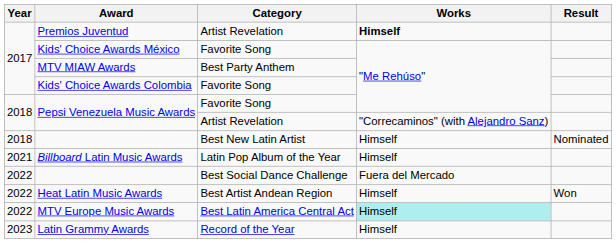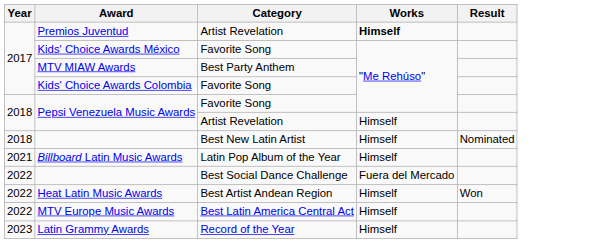 <table class="wikitable plainrowheaders">
 <tr>
 <th scope="col">Year</th>
 <th scope="col">Award</th>
 <th scope="col">Category</th>
 <th scope="col">Works</th>
 <th scope="col">Result</th>
 </tr>
 <tr>
 <td rowspan="4">2017</td>
 <td rowspan="1"><a href='#'>Premios Juventud</a></td>
 <td>Artist Revelation</td>
 <td><strong>Himself</strong></td>
 <td></td>
 </tr>
 <tr>
 <td rowspan="1"><a href='#'>Kids' Choice Awards México</a></td>
 <td>Favorite Song</td>
 <td rowspan="4">"<a href='#'>Me Rehúso</a>"</td>
 <td></td>
 </tr>
 <tr>
 <td rowspan="1"><a href='#'>MTV MIAW Awards</a></td>
 <td>Best Party Anthem</td>
 <td></td>
 </tr>
 <tr>
 <td rowspan="1"><a href='#'>Kids' Choice Awards Colombia</a></td>
 <td>Favorite Song</td>
 <td></td>
 </tr>
 <tr>
 <td rowspan="2">2018</td>
 <td rowspan="2"><a href='#'>Pepsi Venezuela Music Awards</a></td>
 <td>Favorite Song</td>
 <td></td>
 </tr>
 <tr>
 <td>Artist Revelation</td>
-<td>"Correcaminos" (with <a href='#'>Alejandro Sanz</a>)</td>
+<td>Himself</td>
 <td></td>
 </tr>
 <tr>
 <td>2018</td>
 <td></td>
 <td>Best New Latin Artist</td>
 <td>Himself</td>
 <td>Nominated</td>
 </tr>
 <tr>
 <td rowspan="1">2021</td>
 <td rowspan="1"><a href='#'><em>Billboard</em> Latin Music Awards</a></td>
 <td>Latin Pop Album of the Year</td>
 <td>Himself</td>
 <td></td>
 </tr>
 <tr>
 <td>2022</td>
 <td></td>
 <td>Best Social Dance Challenge</td>
 <td>Fuera del Mercado</td>
 <td></td>
 </tr>
 <tr>
 <td>2022</td>
 <td><a href='#'>Heat Latin Music Awards</a></td>
 <td>Best Artist Andean Region</td>
 <td>Himself</td>
 <td>Won</td>
 </tr>
 <tr>
 <td>2022</td>
 <td><a href='#'>MTV Europe Music Awards</a></td>
 <td><a href='#'>Best Latin America Central Act</a></td>
-<td style="background: paleturquoise;">Himself</td>
+<td>Himself</td>
 <td></td>
 </tr>
 <tr>
 <td>2023</td>
 <td><a href='#'>Latin Grammy Awards</a></td>
 <td><a href='#'>Record of the Year</a></td>
 <td>Himself</td>
 <td></td>
 </tr>
 </table>
